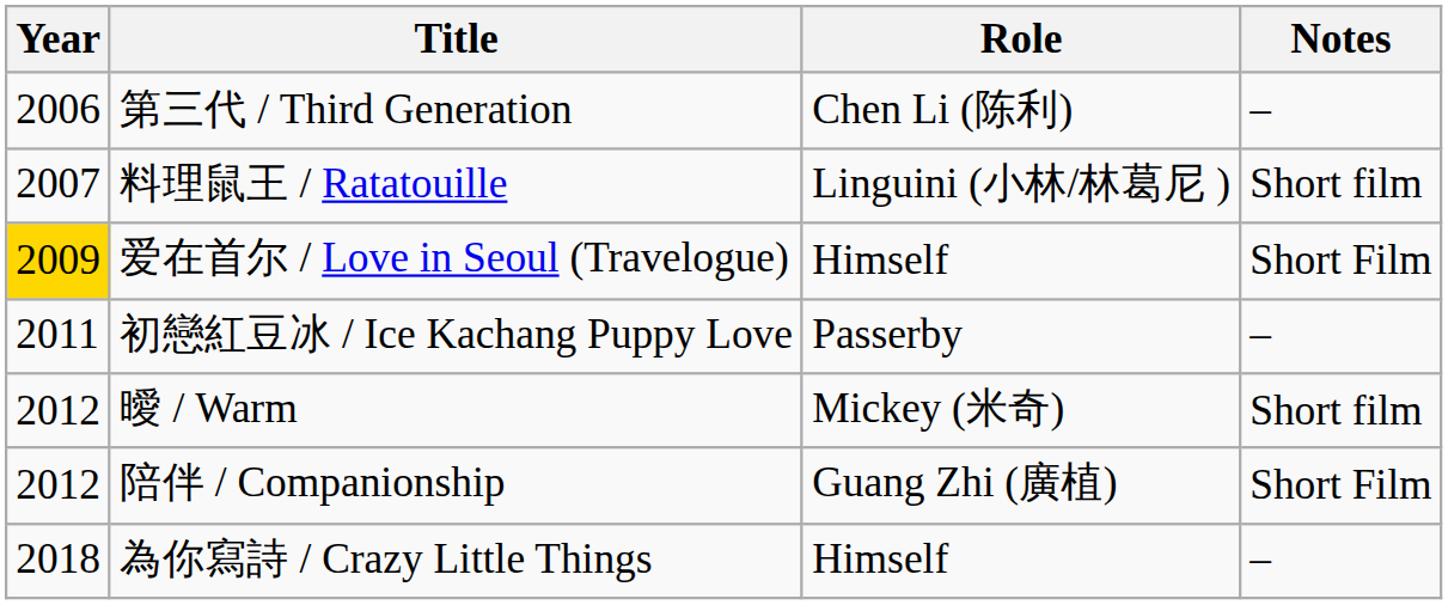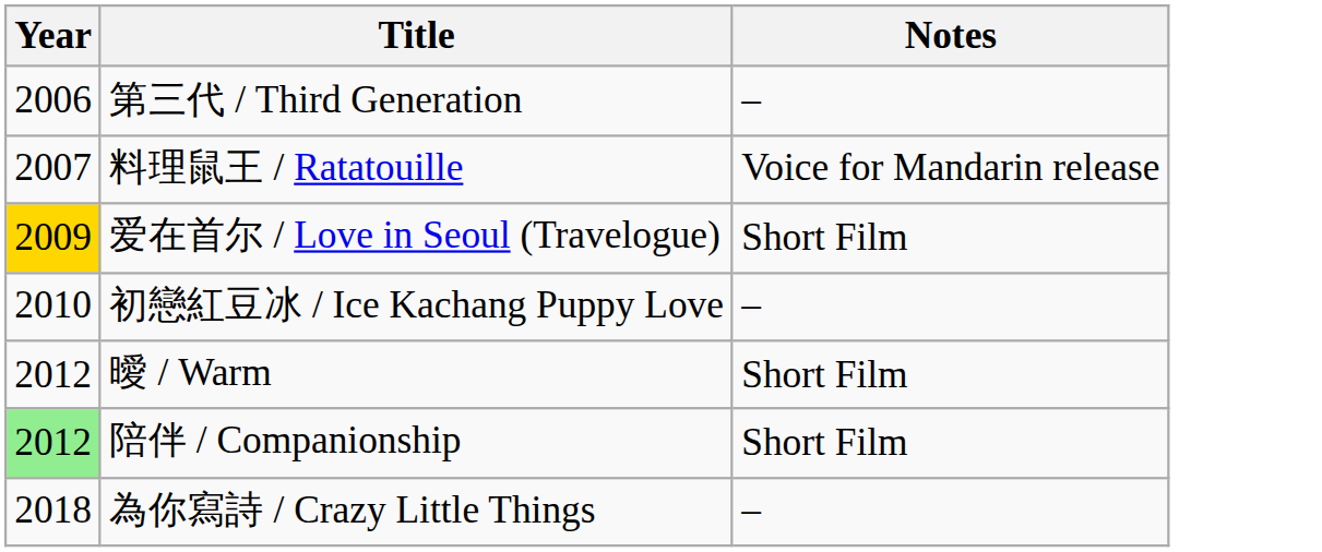 <table class="wikitable">
 <tr>
 <th>Year</th>
 <th>Title</th>
-<th>Role</th>
 <th>Notes</th>
 </tr>
 <tr>
 <td>2006</td>
 <td>第三代 / Third Generation</td>
-<td>Chen Li (陈利)</td>
 <td>–</td>
 </tr>
 <tr>
 <td>2007</td>
 <td>料理鼠王 / <a href='#'>Ratatouille</a></td>
-<td>Linguini (小林/林葛尼 )</td>
-<td>Short film</td>
+<td>Voice for Mandarin release</td>
 </tr>
 <tr>
 <td style="background: gold;">2009</td>
 <td>爱在首尔 / <a href='#'>Love in Seoul</a> (Travelogue)</td>
-<td>Himself</td>
 <td>Short Film</td>
 </tr>
 <tr>
-<td>2011</td>
+<td>2010</td>
 <td>初戀紅豆冰 / Ice Kachang Puppy Love</td>
-<td>Passerby</td>
 <td>–</td>
 </tr>
 <tr>
 <td>2012</td>
 <td>曖 / Warm</td>
-<td>Mickey (米奇)</td>
-<td>Short film</td>
+<td>Short Film</td>
 </tr>
 <tr>
-<td>2012</td>
+<td style="background: lightgreen;">2012</td>
 <td>陪伴 / Companionship</td>
-<td>Guang Zhi (廣植)</td>
 <td>Short Film</td>
 </tr>
 <tr>
 <td>2018</td>
 <td>為你寫詩 / Crazy Little Things</td>
-<td>Himself</td>
 <td>–</td>
 </tr>
 </table>
